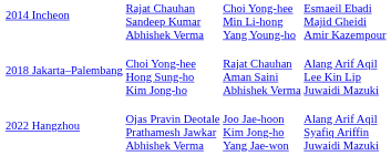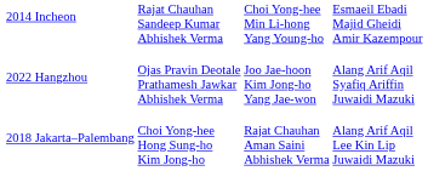 <table>
 <tr>
 <td><a href='#'>2014 Incheon</a></td>
 <td><br><a href='#'>Rajat Chauhan</a><br><a href='#'>Sandeep Kumar</a><br><a href='#'>Abhishek Verma</a></td>
 <td><br><a href='#'>Choi Yong-hee</a><br><a href='#'>Min Li-hong</a><br><a href='#'>Yang Young-ho</a></td>
 <td><br><a href='#'>Esmaeil Ebadi</a><br><a href='#'>Majid Gheidi</a><br><a href='#'>Amir Kazempour</a></td>
 </tr>
 <tr>
+<td><a href='#'>2022 Hangzhou</a></td>
+<td><br><a href='#'>Ojas Pravin Deotale</a><br><a href='#'>Prathamesh Jawkar</a><br><a href='#'>Abhishek Verma</a></td>
+<td><br><a href='#'>Joo Jae-hoon</a><br><a href='#'>Kim Jong-ho</a><br><a href='#'>Yang Jae-won</a></td>
+<td><br><a href='#'>Alang Arif Aqil</a><br><a href='#'>Syafiq Ariffin</a><br><a href='#'>Juwaidi Mazuki</a></td>
+</tr>
+<tr>
 <td><a href='#'>2018 Jakarta–Palembang</a></td>
 <td><br><a href='#'>Choi Yong-hee</a><br><a href='#'>Hong Sung-ho</a><br><a href='#'>Kim Jong-ho</a></td>
 <td><br><a href='#'>Rajat Chauhan</a><br><a href='#'>Aman Saini</a><br><a href='#'>Abhishek Verma</a></td>
 <td><br><a href='#'>Alang Arif Aqil</a><br><a href='#'>Lee Kin Lip</a><br><a href='#'>Juwaidi Mazuki</a></td>
 </tr>
-<tr>
-<td><a href='#'>2022 Hangzhou</a></td>
-<td><br><a href='#'>Ojas Pravin Deotale</a><br><a href='#'>Prathamesh Jawkar</a><br><a href='#'>Abhishek Verma</a></td>
-<td><br><a href='#'>Joo Jae-hoon</a><br><a href='#'>Kim Jong-ho</a><br><a href='#'>Yang Jae-won</a></td>
-<td><br><a href='#'>Alang Arif Aqil</a><br><a href='#'>Syafiq Ariffin</a><br><a href='#'>Juwaidi Mazuki</a></td>
-</tr>
 </table>
